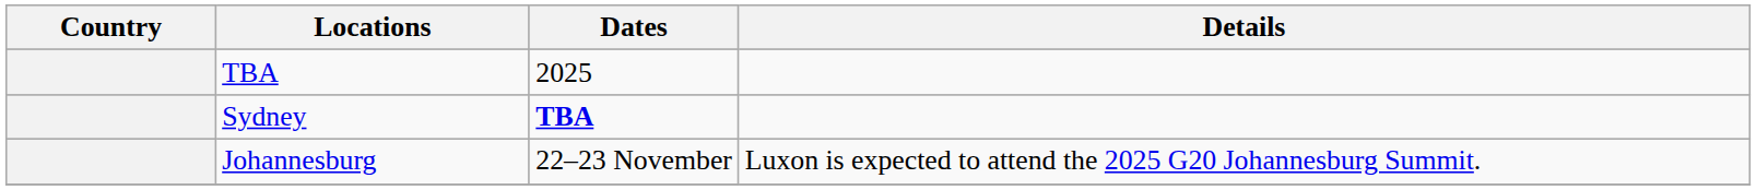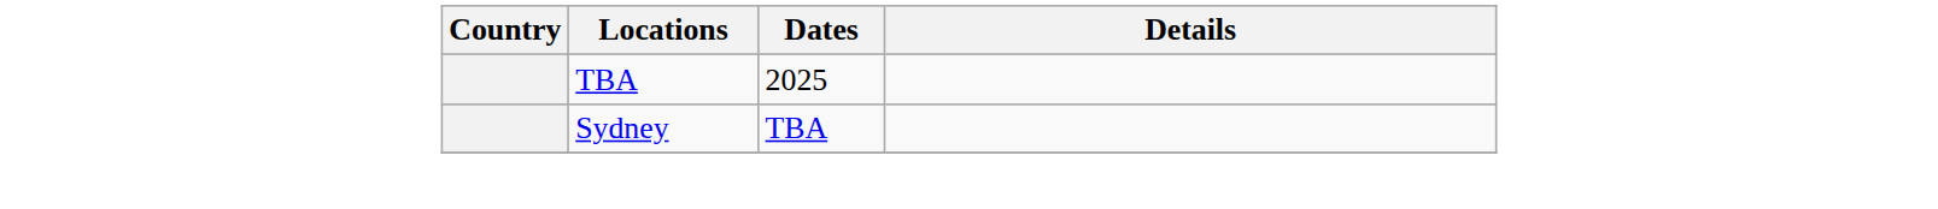 <table class="wikitable sortable" border="1" style="margin: 1em auto 1em auto">
 <tr>
 <th scope="col" style="width: 12%;">Country</th>
 <th scope="col" style="width: 18%;">Locations</th>
 <th scope="col" style="width: 12%;">Dates</th>
 <th scope="col" style="width: 58%;" class="unsortable">Details</th>
 </tr>
 <tr>
 <th scope="row"></th>
 <td><a href='#'>TBA</a></td>
 <td>2025</td>
 <td></td>
 </tr>
 <tr>
 <th scope="row"></th>
 <td><a href='#'>Sydney</a></td>
-<td><strong><a href='#'>TBA</a></strong></td>
+<td><a href='#'>TBA</a></td>
 <td></td>
-</tr>
-<tr>
-<th scope= row></th>
-<td><a href='#'>Johannesburg</a></td>
-<td>22–23 November</td>
-<td>Luxon is expected to attend the <a href='#'>2025 G20 Johannesburg Summit</a>.</td>
 </tr>
 <tr>
 </tr>
 </table>
